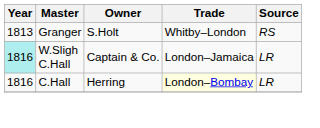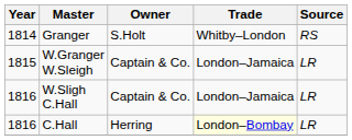 <table class=" wikitable">
 <tr>
 <th>Year</th>
 <th>Master</th>
 <th>Owner</th>
 <th>Trade</th>
 <th>Source</th>
 </tr>
 <tr>
-<td>1813</td>
+<td>1814</td>
 <td>Granger</td>
 <td>S.Holt</td>
 <td>Whitby–London</td>
 <td><em>RS</em></td>
 </tr>
 <tr>
-<td style="background: paleturquoise;">1816</td>
+<td>1815</td>
+<td>W.Granger<br>W.Sleigh</td>
+<td>Captain & Co.</td>
+<td>London–Jamaica</td>
+<td><em>LR</em></td>
+</tr>
+<tr>
+<td>1816</td>
 <td>W.Sligh<br>C.Hall</td>
 <td>Captain & Co.</td>
 <td>London–Jamaica</td>
 <td><em>LR</em></td>
 </tr>
 <tr>
 <td>1816</td>
 <td>C.Hall</td>
 <td>Herring</td>
 <td style="background: lightyellow;">London–<a href='#'>Bombay</a></td>
 <td><em>LR</em></td>
 </tr>
 <tr>
 </tr>
 </table>
